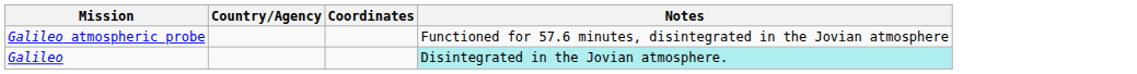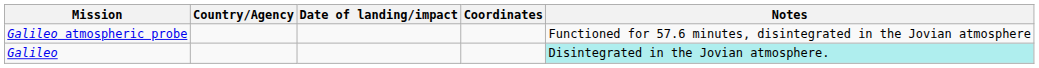 <table class="wikitable">
 <tr valign="top">
 <th>Mission</th>
 <th>Country/Agency</th>
+<th>Date of landing/impact</th>
 <th>Coordinates</th>
 <th>Notes</th>
 </tr>
 <tr valign="top">
 <td><a href='#'><em>Galileo</em> atmospheric probe</a></td>
+<td></td>
 <td></td>
 <td></td>
 <td>Functioned for 57.6 minutes, disintegrated in the Jovian atmosphere</td>
 </tr>
 <tr valign="top">
 <td><a href='#'><em>Galileo</em></a></td>
 <td></td>
 <td></td>
+<td></td>
 <td style="background: paleturquoise;">Disintegrated in the Jovian atmosphere.</td>
 </tr>
 </table>
